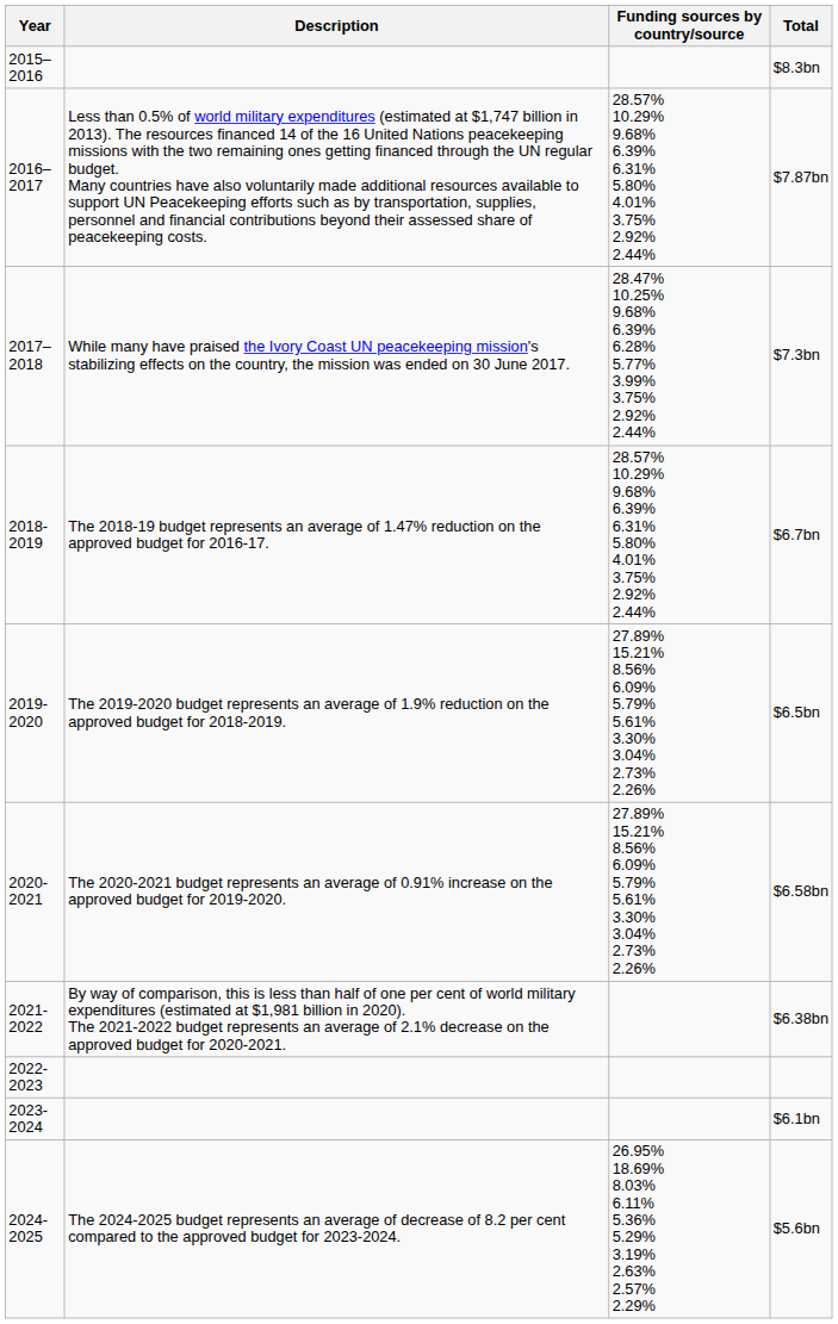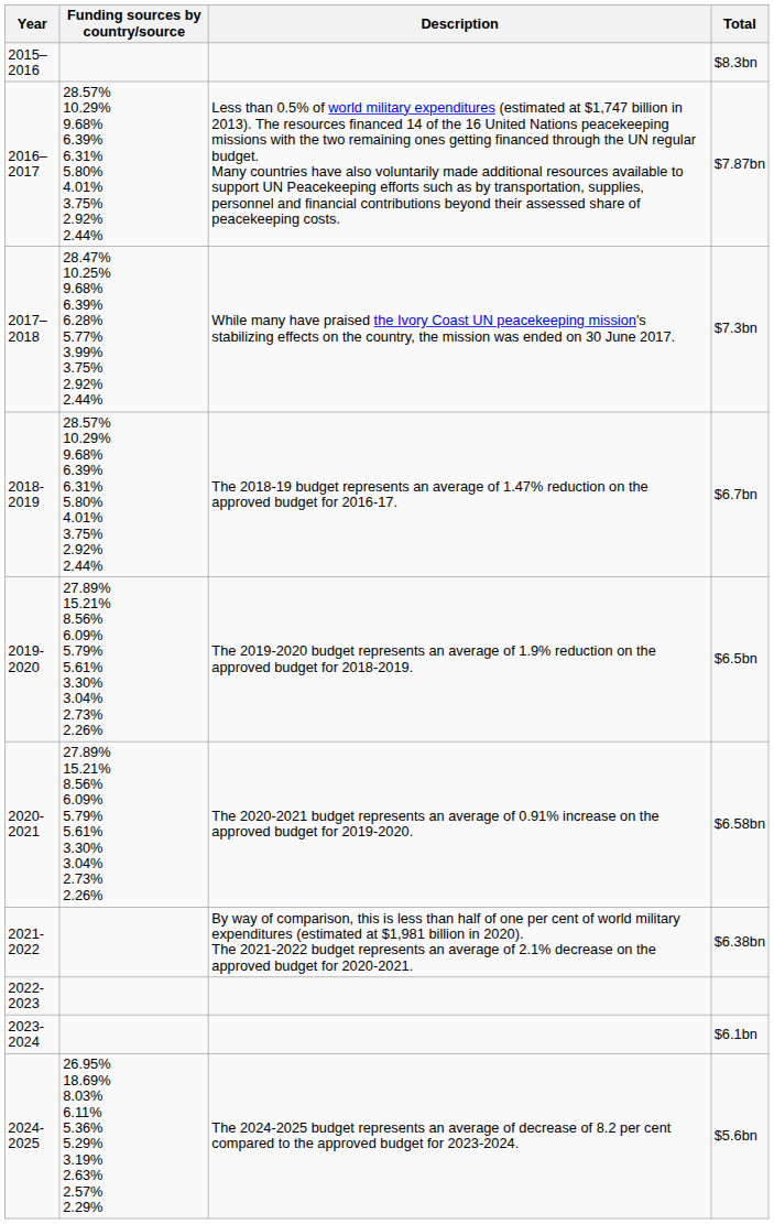 <table class="wikitable">
 <tr>
 <th>Year</th>
+<th>Funding sources by country/source</th>
 <th>Description</th>
-<th>Funding sources by country/source</th>
 <th>Total</th>
 </tr>
 <tr>
 <td>2015–2016</td>
 <td></td>
 <td></td>
 <td>$8.3bn</td>
 </tr>
 <tr>
 <td>2016–2017</td>
+<td> 28.57%<br> 10.29%<br> 9.68%<br> 6.39%<br> 6.31%<br> 5.80%<br> 4.01%<br> 3.75%<br> 2.92%<br> 2.44%</td>
 <td>Less than 0.5% of <a href='#'>world military expenditures</a> (estimated at $1,747 billion in 2013). The resources financed 14 of the 16 United Nations peacekeeping missions with the two remaining ones getting financed through the UN regular budget.<br>Many countries have also voluntarily made additional resources available to support UN Peacekeeping efforts such as by transportation, supplies, personnel and financial contributions beyond their assessed share of peacekeeping costs.</td>
-<td> 28.57%<br> 10.29%<br> 9.68%<br> 6.39%<br> 6.31%<br> 5.80%<br> 4.01%<br> 3.75%<br> 2.92%<br> 2.44%</td>
 <td>$7.87bn</td>
 </tr>
 <tr>
 <td>2017–2018</td>
+<td> 28.47%<br> 10.25%<br> 9.68%<br> 6.39%<br> 6.28%<br> 5.77%<br> 3.99%<br> 3.75%<br> 2.92%<br> 2.44%</td>
 <td>While many have praised <a href='#'>the Ivory Coast UN peacekeeping mission</a>'s stabilizing effects on the country, the mission was ended on 30 June 2017.</td>
-<td> 28.47%<br> 10.25%<br> 9.68%<br> 6.39%<br> 6.28%<br> 5.77%<br> 3.99%<br> 3.75%<br> 2.92%<br> 2.44%</td>
 <td>$7.3bn</td>
 </tr>
 <tr>
 <td>2018-2019</td>
+<td> 28.57%<br> 10.29%<br> 9.68%<br> 6.39%<br> 6.31%<br> 5.80%<br> 4.01%<br> 3.75%<br> 2.92%<br> 2.44%</td>
 <td>The 2018-19 budget represents an average of 1.47% reduction on the approved budget for 2016-17.</td>
-<td> 28.57%<br> 10.29%<br> 9.68%<br> 6.39%<br> 6.31%<br> 5.80%<br> 4.01%<br> 3.75%<br> 2.92%<br> 2.44%</td>
 <td>$6.7bn</td>
 </tr>
 <tr>
 <td>2019-2020</td>
+<td> 27.89%<br> 15.21%<br> 8.56%<br> 6.09%<br> 5.79%<br> 5.61%<br> 3.30%<br> 3.04%<br> 2.73%<br> 2.26%</td>
 <td>The 2019-2020 budget represents an average of 1.9% reduction on the approved budget for 2018-2019.</td>
-<td> 27.89%<br> 15.21%<br> 8.56%<br> 6.09%<br> 5.79%<br> 5.61%<br> 3.30%<br> 3.04%<br> 2.73%<br> 2.26%</td>
 <td>$6.5bn</td>
 </tr>
 <tr>
 <td>2020-2021</td>
+<td> 27.89%<br> 15.21%<br> 8.56%<br> 6.09%<br> 5.79%<br> 5.61%<br> 3.30%<br> 3.04%<br> 2.73%<br> 2.26%</td>
 <td>The 2020-2021 budget represents an average of 0.91% increase on the approved budget for 2019-2020.</td>
-<td> 27.89%<br> 15.21%<br> 8.56%<br> 6.09%<br> 5.79%<br> 5.61%<br> 3.30%<br> 3.04%<br> 2.73%<br> 2.26%</td>
 <td>$6.58bn</td>
 </tr>
 <tr>
 <td>2021-2022</td>
+<td></td>
 <td>By way of comparison, this is less than half of one per cent of world military expenditures (estimated at $1,981 billion in 2020).<br>The 2021-2022 budget represents an average of 2.1% decrease on the approved budget for 2020-2021.</td>
-<td></td>
 <td>$6.38bn</td>
 </tr>
 <tr>
 <td>2022-2023</td>
 <td></td>
 <td></td>
 <td></td>
 </tr>
 <tr>
 <td>2023-2024</td>
 <td></td>
 <td></td>
 <td>$6.1bn</td>
 </tr>
 <tr>
 <td>2024-2025</td>
+<td> 26.95%<br> 18.69%<br> 8.03%<br> 6.11%<br> 5.36%<br> 5.29%<br> 3.19%<br> 2.63%<br> 2.57%<br> 2.29%</td>
 <td>The 2024-2025 budget represents an average of decrease of 8.2 per cent compared to the approved budget for 2023-2024.</td>
-<td> 26.95%<br> 18.69%<br> 8.03%<br> 6.11%<br> 5.36%<br> 5.29%<br> 3.19%<br> 2.63%<br> 2.57%<br> 2.29%</td>
 <td>$5.6bn</td>
 </tr>
 </table>
